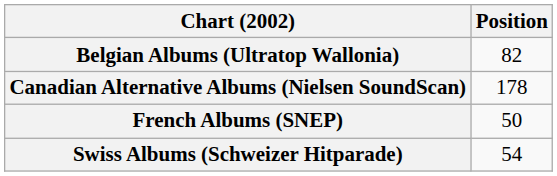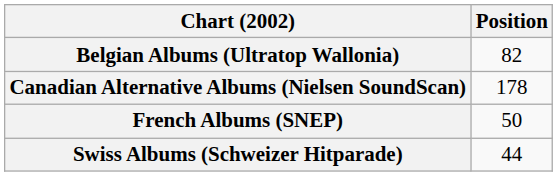 <table class="wikitable sortable plainrowheaders" style="text-align:center">
 <tr>
 <th scope="col">Chart (2002)</th>
 <th scope="col">Position</th>
 </tr>
 <tr>
 <th scope="row">Belgian Albums (Ultratop Wallonia)</th>
 <td>82</td>
 </tr>
 <tr>
 <th scope="row">Canadian Alternative Albums (Nielsen SoundScan)</th>
 <td>178</td>
 </tr>
 <tr>
 <th scope="row">French Albums (SNEP)</th>
 <td>50</td>
 </tr>
 <tr>
 <th scope="row">Swiss Albums (Schweizer Hitparade)</th>
-<td>54</td>
+<td>44</td>
 </tr>
 </table>
